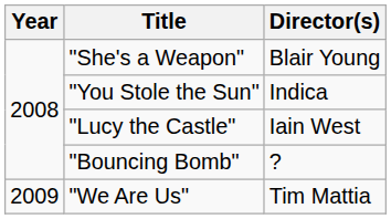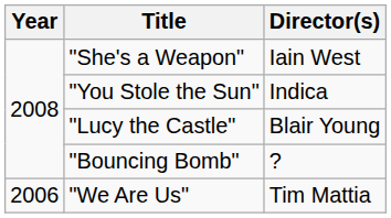 <table class="wikitable">
 <tr>
 <th scope="col">Year</th>
 <th scope="col">Title</th>
 <th scope="col">Director(s)</th>
 </tr>
 <tr>
 <td rowspan="4">2008</td>
 <td>"She's a Weapon"</td>
-<td>Blair Young</td>
+<td>Iain West</td>
 </tr>
 <tr>
 <td>"You Stole the Sun"</td>
 <td>Indica</td>
 </tr>
 <tr>
 <td>"Lucy the Castle"</td>
-<td>Iain West</td>
+<td>Blair Young</td>
 </tr>
 <tr>
 <td>"Bouncing Bomb"</td>
 <td>?</td>
 </tr>
 <tr>
-<td>2009</td>
+<td>2006</td>
 <td>"We Are Us"</td>
 <td>Tim Mattia</td>
 </tr>
 </table>
